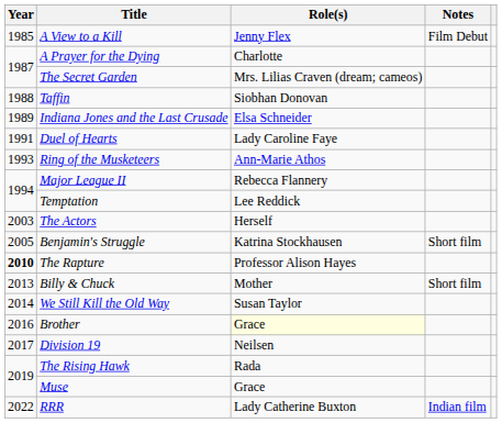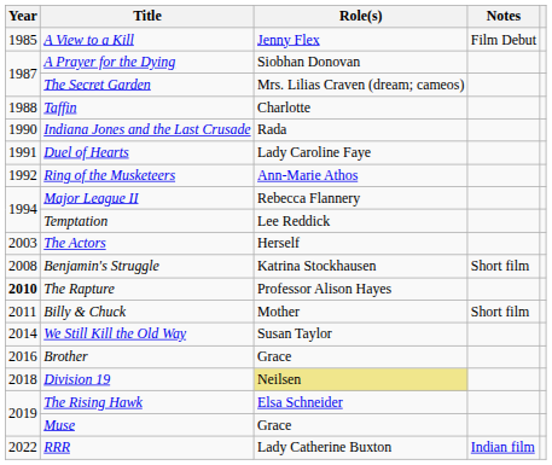 <table class="wikitable sortable">
 <tr>
 <th scope="col">Year</th>
 <th scope="col">Title</th>
 <th scope="col">Role(s)</th>
 <th scope="col" class="unsortable">Notes</th>
 <th scope="col" class="unsortable"></th>
 </tr>
 <tr>
 <td>1985</td>
 <td><em><a href='#'>A View to a Kill</a></em></td>
 <td><a href='#'>Jenny Flex</a></td>
 <td>Film Debut</td>
 <td></td>
 </tr>
 <tr>
 <td rowspan="2">1987</td>
 <td><em><a href='#'>A Prayer for the Dying</a></em></td>
-<td>Charlotte</td>
+<td>Siobhan Donovan</td>
 <td></td>
 <td></td>
 </tr>
 <tr>
 <td><em><a href='#'>The Secret Garden</a></em></td>
 <td>Mrs. Lilias Craven (dream; cameos)</td>
 <td></td>
 <td></td>
 </tr>
 <tr>
 <td>1988</td>
 <td><em><a href='#'>Taffin</a></em></td>
-<td>Siobhan Donovan</td>
+<td>Charlotte</td>
 <td></td>
 <td></td>
 </tr>
 <tr>
-<td>1989</td>
+<td>1990</td>
 <td><em><a href='#'>Indiana Jones and the Last Crusade</a></em></td>
-<td><a href='#'>Elsa Schneider</a></td>
+<td>Rada</td>
 <td></td>
 <td></td>
 </tr>
 <tr>
 <td>1991</td>
 <td><em><a href='#'>Duel of Hearts</a></em></td>
 <td>Lady Caroline Faye</td>
 <td></td>
 <td></td>
 </tr>
 <tr>
-<td>1993</td>
+<td>1992</td>
 <td><em><a href='#'>Ring of the Musketeers</a></em></td>
 <td><a href='#'>Ann-Marie Athos</a></td>
 <td></td>
 <td></td>
 </tr>
 <tr>
 <td rowspan="2">1994</td>
 <td><em><a href='#'>Major League II</a></em></td>
 <td>Rebecca Flannery</td>
 <td></td>
 <td></td>
 </tr>
 <tr>
 <td><em>Temptation</em></td>
 <td>Lee Reddick</td>
 <td></td>
 <td></td>
 </tr>
 <tr>
 <td>2003</td>
 <td><em><a href='#'>The Actors</a></em></td>
 <td>Herself</td>
 <td></td>
 <td></td>
 </tr>
 <tr>
-<td>2005</td>
+<td>2008</td>
 <td><em>Benjamin's Struggle</em></td>
 <td>Katrina Stockhausen</td>
 <td>Short film</td>
 <td></td>
 </tr>
 <tr>
 <td><strong>2010</strong></td>
 <td><em>The Rapture</em></td>
 <td>Professor Alison Hayes</td>
 <td></td>
 <td></td>
 </tr>
 <tr>
-<td>2013</td>
+<td>2011</td>
 <td><em>Billy & Chuck</em></td>
 <td>Mother</td>
 <td>Short film</td>
 <td></td>
 </tr>
 <tr>
 <td>2014</td>
 <td><em><a href='#'>We Still Kill the Old Way</a></em></td>
 <td>Susan Taylor</td>
 <td></td>
 <td></td>
 </tr>
 <tr>
 <td>2016</td>
 <td><em>Brother</em></td>
-<td style="background: lightyellow;">Grace</td>
+<td>Grace</td>
 <td></td>
 <td></td>
 </tr>
 <tr>
-<td>2017</td>
+<td>2018</td>
 <td><em><a href='#'>Division 19</a></em></td>
-<td>Neilsen</td>
+<td style="background: khaki;">Neilsen</td>
 <td></td>
 <td></td>
 </tr>
 <tr>
 <td rowspan="2">2019</td>
 <td><em><a href='#'>The Rising Hawk</a></em></td>
-<td>Rada</td>
+<td><a href='#'>Elsa Schneider</a></td>
 <td></td>
 <td></td>
 </tr>
 <tr>
 <td><em><a href='#'>Muse</a></em></td>
 <td>Grace</td>
 <td></td>
 <td></td>
 </tr>
 <tr>
 <td>2022</td>
 <td><em><a href='#'>RRR</a></em></td>
 <td>Lady Catherine Buxton</td>
 <td><a href='#'>Indian film</a></td>
 <td></td>
 </tr>
 </table>
